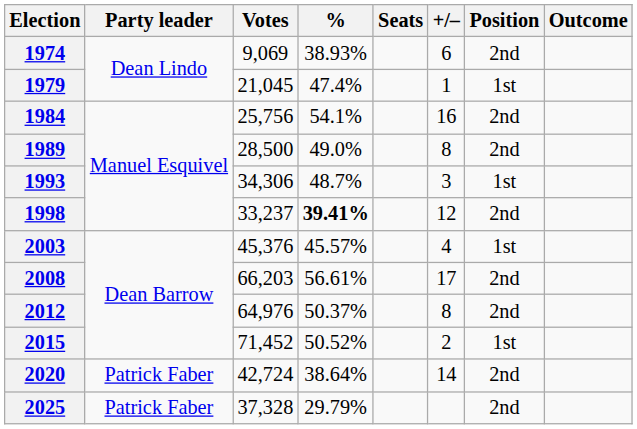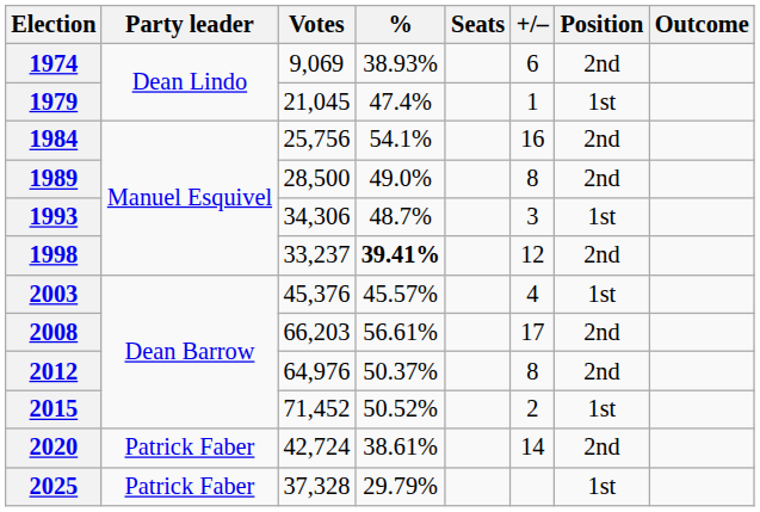 <table class=wikitable style=text-align:center>
 <tr>
 <th>Election</th>
 <th>Party leader</th>
 <th>Votes</th>
 <th>%</th>
 <th>Seats</th>
 <th>+/–</th>
 <th>Position</th>
 <th>Outcome</th>
 </tr>
 <tr>
 <th><a href='#'>1974</a></th>
 <td rowspan="2"><a href='#'>Dean Lindo</a></td>
 <td>9,069</td>
 <td>38.93%</td>
 <td></td>
 <td> 6</td>
 <td> 2nd</td>
 <td></td>
 </tr>
 <tr>
 <th><a href='#'>1979</a></th>
 <td>21,045</td>
 <td>47.4%</td>
 <td></td>
 <td> 1</td>
 <td> 1st</td>
 <td></td>
 </tr>
 <tr>
 <th><a href='#'>1984</a></th>
 <td rowspan="4"><a href='#'>Manuel Esquivel</a></td>
 <td>25,756</td>
 <td>54.1%</td>
 <td></td>
 <td> 16</td>
 <td> 2nd</td>
 <td></td>
 </tr>
 <tr>
 <th><a href='#'>1989</a></th>
 <td>28,500</td>
 <td>49.0%</td>
 <td></td>
 <td> 8</td>
 <td> 2nd</td>
 <td></td>
 </tr>
 <tr>
 <th><a href='#'>1993</a></th>
 <td>34,306</td>
 <td>48.7%<br></td>
 <td></td>
 <td> 3</td>
 <td> 1st</td>
 <td></td>
 </tr>
 <tr>
 <th><a href='#'>1998</a></th>
 <td>33,237</td>
 <td><strong>39.41%</strong></td>
 <td></td>
 <td> 12</td>
 <td> 2nd</td>
 <td></td>
 </tr>
 <tr>
 <th><a href='#'>2003</a></th>
 <td rowspan="4"><a href='#'>Dean Barrow</a></td>
 <td>45,376</td>
 <td>45.57%</td>
 <td></td>
 <td> 4</td>
 <td> 1st</td>
 <td></td>
 </tr>
 <tr>
 <th><a href='#'>2008</a></th>
 <td>66,203</td>
 <td>56.61%</td>
 <td></td>
 <td> 17</td>
 <td> 2nd</td>
 <td></td>
 </tr>
 <tr>
 <th><a href='#'>2012</a></th>
 <td>64,976</td>
 <td>50.37%</td>
 <td></td>
 <td> 8</td>
 <td> 2nd</td>
 <td></td>
 </tr>
 <tr>
 <th><a href='#'>2015</a></th>
 <td>71,452</td>
 <td>50.52%</td>
 <td></td>
 <td> 2</td>
 <td> 1st</td>
 <td></td>
 </tr>
 <tr>
 <th><a href='#'>2020</a></th>
 <td><a href='#'>Patrick Faber</a></td>
 <td>42,724</td>
-<td>38.64%</td>
+<td>38.61%</td>
 <td></td>
 <td> 14</td>
 <td> 2nd</td>
 <td></td>
 </tr>
 <tr>
 <th><a href='#'>2025</a></th>
 <td><a href='#'>Patrick Faber</a></td>
 <td>37,328</td>
 <td>29.79%</td>
 <td></td>
 <td></td>
-<td> 2nd</td>
+<td> 1st</td>
 <td></td>
 </tr>
 </table>
